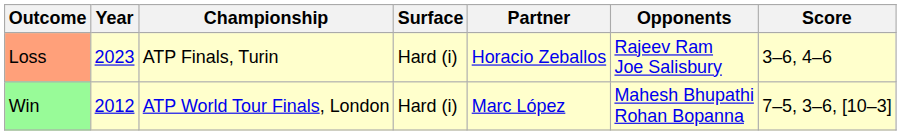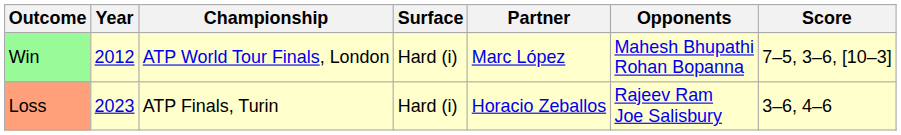 <table class="sortable wikitable">
 <tr>
 <th>Outcome</th>
 <th>Year</th>
 <th>Championship</th>
 <th>Surface</th>
 <th>Partner</th>
 <th>Opponents</th>
 <th class="unsortable">Score</th>
 </tr>
 <tr bgcolor=#ffffcc>
+<td bgcolor=98fb98>Win</td>
+<td><a href='#'>2012</a></td>
+<td><a href='#'>ATP World Tour Finals</a>, London</td>
+<td>Hard (i)</td>
+<td> <a href='#'>Marc López</a></td>
+<td> <a href='#'>Mahesh Bhupathi</a><br> <a href='#'>Rohan Bopanna</a></td>
+<td>7–5, 3–6, [10–3]</td>
+</tr>
+<tr bgcolor=#ffffcc>
 <td bgcolor=FFA07A>Loss</td>
 <td><a href='#'>2023</a></td>
 <td>ATP Finals, Turin</td>
 <td>Hard (i)</td>
 <td> <a href='#'>Horacio Zeballos</a></td>
 <td> <a href='#'>Rajeev Ram</a><br> <a href='#'>Joe Salisbury</a></td>
 <td>3–6, 4–6</td>
 </tr>
-<tr bgcolor=#ffffcc>
-<td bgcolor=98fb98>Win</td>
-<td><a href='#'>2012</a></td>
-<td><a href='#'>ATP World Tour Finals</a>, London</td>
-<td>Hard (i)</td>
-<td> <a href='#'>Marc López</a></td>
-<td> <a href='#'>Mahesh Bhupathi</a><br> <a href='#'>Rohan Bopanna</a></td>
-<td>7–5, 3–6, [10–3]</td>
-</tr>
 </table>
